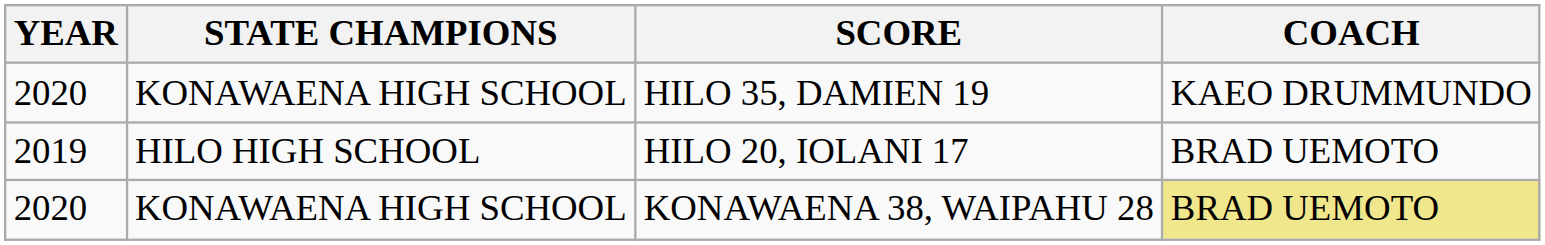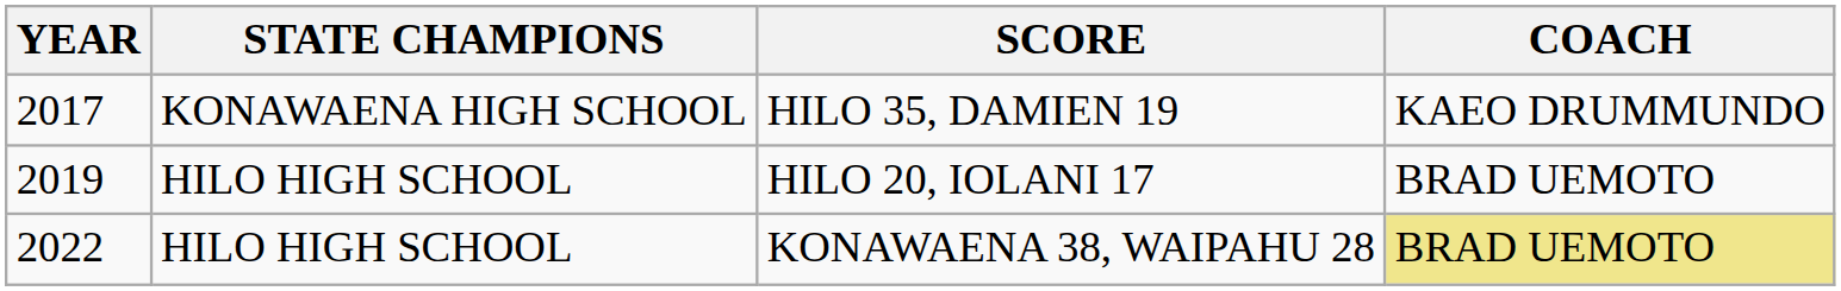 <table class="wikitable">
 <tr>
 <th>YEAR</th>
 <th>STATE CHAMPIONS</th>
 <th>SCORE</th>
 <th>COACH</th>
 </tr>
 <tr>
-<td>2020</td>
+<td>2017</td>
 <td>KONAWAENA HIGH SCHOOL</td>
 <td>HILO 35, DAMIEN 19</td>
 <td>KAEO DRUMMUNDO</td>
 </tr>
 <tr>
 <td>2019</td>
 <td>HILO HIGH SCHOOL</td>
 <td>HILO 20, IOLANI 17</td>
 <td>BRAD UEMOTO</td>
 </tr>
 <tr>
-<td>2020</td>
-<td>KONAWAENA HIGH SCHOOL</td>
+<td>2022</td>
+<td>HILO HIGH SCHOOL</td>
 <td>KONAWAENA 38, WAIPAHU 28</td>
 <td style="background: khaki;">BRAD UEMOTO</td>
 </tr>
 </table>
